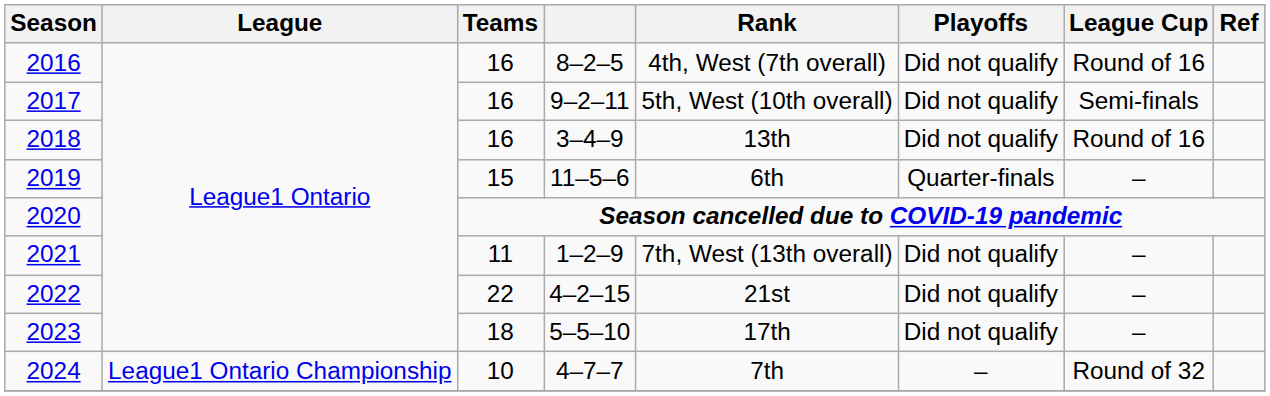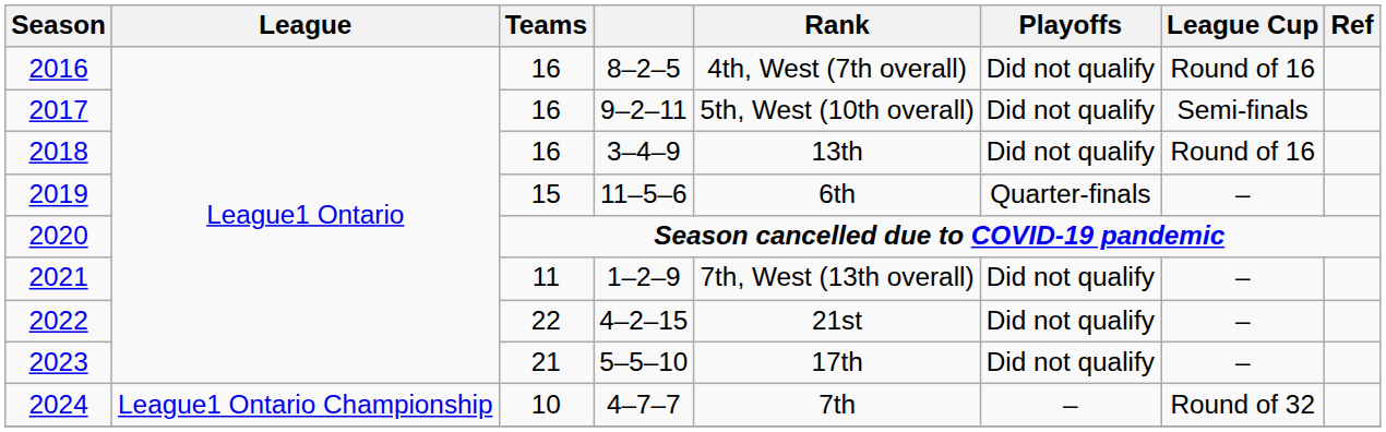 <table class="wikitable" style="text-align: center;">
 <tr>
 <th>Season</th>
 <th>League</th>
 <th>Teams</th>
 <th></th>
 <th>Rank</th>
 <th>Playoffs</th>
 <th>League Cup</th>
 <th>Ref</th>
 </tr>
 <tr>
 <td><a href='#'>2016</a></td>
 <td rowspan="8"><a href='#'>League1 Ontario</a></td>
 <td>16</td>
 <td>8–2–5</td>
 <td>4th, West (7th overall)</td>
 <td>Did not qualify</td>
 <td>Round of 16</td>
 <td></td>
 </tr>
 <tr>
 <td><a href='#'>2017</a></td>
 <td>16</td>
 <td>9–2–11</td>
 <td>5th, West (10th overall)</td>
 <td>Did not qualify</td>
 <td>Semi-finals</td>
 <td></td>
 </tr>
 <tr>
 <td><a href='#'>2018</a></td>
 <td>16</td>
 <td>3–4–9</td>
 <td>13th</td>
 <td>Did not qualify</td>
 <td>Round of 16</td>
 <td></td>
 </tr>
 <tr>
 <td><a href='#'>2019</a></td>
 <td>15</td>
 <td>11–5–6</td>
 <td>6th</td>
 <td>Quarter-finals</td>
 <td>–</td>
 <td></td>
 </tr>
 <tr>
 <td><a href='#'>2020</a></td>
 <td colspan="6"><strong><em>Season cancelled due to <a href='#'>COVID-19 pandemic</a></em></strong></td>
 </tr>
 <tr>
 <td><a href='#'>2021</a></td>
 <td>11</td>
 <td>1–2–9</td>
 <td>7th, West (13th overall)</td>
 <td>Did not qualify</td>
 <td>–</td>
 <td></td>
 </tr>
 <tr>
 <td><a href='#'>2022</a></td>
 <td>22</td>
 <td>4–2–15</td>
 <td>21st</td>
 <td>Did not qualify</td>
 <td>–</td>
 <td></td>
 </tr>
 <tr>
 <td><a href='#'>2023</a></td>
-<td>18</td>
+<td>21</td>
 <td>5–5–10</td>
 <td>17th</td>
 <td>Did not qualify</td>
 <td>–</td>
 <td></td>
 </tr>
 <tr>
 <td><a href='#'>2024</a></td>
 <td><a href='#'>League1 Ontario Championship</a></td>
 <td>10</td>
 <td>4–7–7</td>
 <td>7th</td>
 <td>–</td>
 <td>Round of 32</td>
 <td></td>
 </tr>
 <tr>
 </tr>
 </table>
